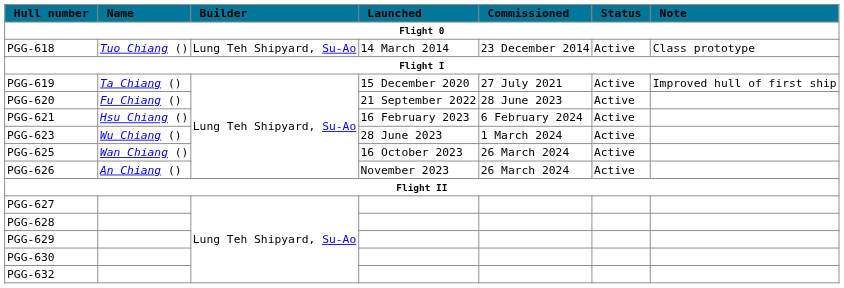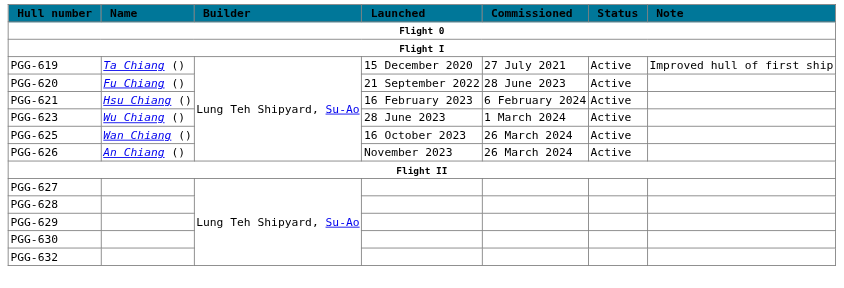 <table class = "toccolours" border = "1" cellspacing = "1" cellpadding = "2" style = "margin:auto; border-collapse:collapse;">
 <tr style = "background:#079;">
 <td><strong><span>  Hull number </span></strong></td>
 <td><strong><span>  Name </span></strong></td>
 <td><strong><span>  Builder </span></strong></td>
 <td><strong><span>  Launched </span></strong></td>
 <td><strong><span>  Commissioned </span></strong></td>
 <td><strong><span>  Status </span></strong></td>
 <td><strong><span>  Note </span></strong></td>
 </tr>
 <tr>
 <th colspan="7"><small>Flight 0</small></th>
-</tr>
-<tr>
-<td>PGG-618</td>
-<td><a href='#'><em>Tuo Chiang</em></a> ()</td>
-<td>Lung Teh Shipyard, <a href='#'>Su-Ao</a></td>
-<td>14 March 2014 </td>
-<td>23 December 2014</td>
-<td>Active</td>
-<td>Class prototype</td>
 </tr>
 <tr>
 <th colspan="7"><small>Flight I</small></th>
 </tr>
 <tr>
 <td>PGG-619</td>
 <td><a href='#'><em>Ta Chiang</em></a> ()</td>
 <td rowspan = "6">Lung Teh Shipyard, <a href='#'>Su-Ao</a></td>
 <td>15 December 2020</td>
 <td>27 July 2021 </td>
 <td>Active</td>
 <td>Improved hull of first ship</td>
 </tr>
 <tr>
 <td>PGG-620</td>
 <td><a href='#'><em>Fu Chiang</em></a> ()</td>
 <td>21 September 2022 </td>
 <td>28 June 2023</td>
 <td>Active</td>
 <td></td>
 </tr>
 <tr>
 <td>PGG-621</td>
 <td><a href='#'><em>Hsu Chiang</em></a> ()</td>
 <td>16 February 2023 </td>
 <td>6 February 2024</td>
 <td>Active</td>
 <td></td>
 </tr>
 <tr>
 <td>PGG-623</td>
 <td><a href='#'><em>Wu Chiang</em></a> ()</td>
 <td>28 June 2023 </td>
 <td>1 March 2024</td>
 <td>Active</td>
 <td></td>
 </tr>
 <tr>
 <td>PGG-625</td>
 <td><a href='#'><em>Wan Chiang</em></a> ()</td>
 <td>16 October 2023 </td>
 <td>26 March 2024</td>
 <td>Active</td>
 <td></td>
 </tr>
 <tr>
 <td>PGG-626</td>
 <td><a href='#'><em>An Chiang</em></a> ()</td>
 <td>November 2023</td>
 <td>26 March 2024</td>
 <td>Active</td>
 <td></td>
 </tr>
 <tr>
 <th colspan="7"><small>Flight II</small></th>
 </tr>
 <tr>
 <td>PGG-627</td>
 <td></td>
 <td rowspan = "6">Lung Teh Shipyard, <a href='#'>Su-Ao</a></td>
 <td></td>
 <td></td>
 <td></td>
 <td></td>
 </tr>
 <tr>
 <td>PGG-628</td>
 <td></td>
 <td></td>
 <td></td>
 <td></td>
 <td></td>
 </tr>
 <tr>
 <td>PGG-629</td>
 <td></td>
 <td></td>
 <td></td>
 <td></td>
 <td></td>
 </tr>
 <tr>
 <td>PGG-630</td>
 <td></td>
 <td></td>
 <td></td>
 <td></td>
 <td></td>
 </tr>
 <tr>
 <td>PGG-632</td>
 <td></td>
 <td></td>
 <td></td>
 <td></td>
 <td></td>
 </tr>
 </table>
